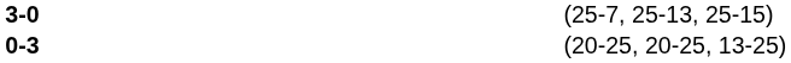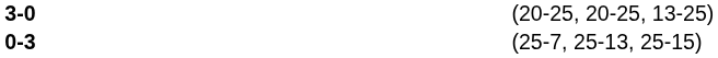 <table width=100% cellspacing=1>
 <tr>
 <th width=20%></th>
 <th width=12%></th>
 <th width=20%></th>
 <th width=33%></th>
 <td></td>
 </tr>
 <tr style=font-size:90%>
 <td align=right></td>
 <td align=center><strong>3-0</strong></td>
 <td></td>
-<td>(25-7, 25-13, 25-15)</td>
+<td>(20-25, 20-25, 13-25)</td>
 <td></td>
 </tr>
 <tr style=font-size:90%>
 <td align=right></td>
 <td align=center><strong>0-3</strong></td>
 <td></td>
-<td>(20-25, 20-25, 13-25)</td>
+<td>(25-7, 25-13, 25-15)</td>
 </tr>
 </table>
